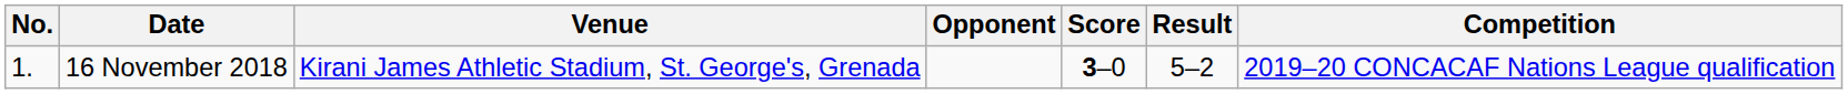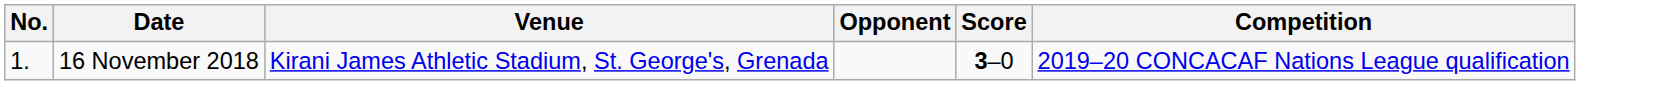 <table class="wikitable" style="font-size:100%;">
 <tr>
 <th>No.</th>
 <th>Date</th>
 <th>Venue</th>
 <th>Opponent</th>
 <th>Score</th>
-<th>Result</th>
 <th>Competition</th>
 </tr>
 <tr>
 <td>1.</td>
 <td>16 November 2018</td>
 <td><a href='#'>Kirani James Athletic Stadium</a>, <a href='#'>St. George's</a>, <a href='#'>Grenada</a></td>
 <td></td>
 <td align=center><strong>3</strong>–0</td>
-<td align=center>5–2</td>
 <td><a href='#'>2019–20 CONCACAF Nations League qualification</a></td>
 </tr>
 </table>
